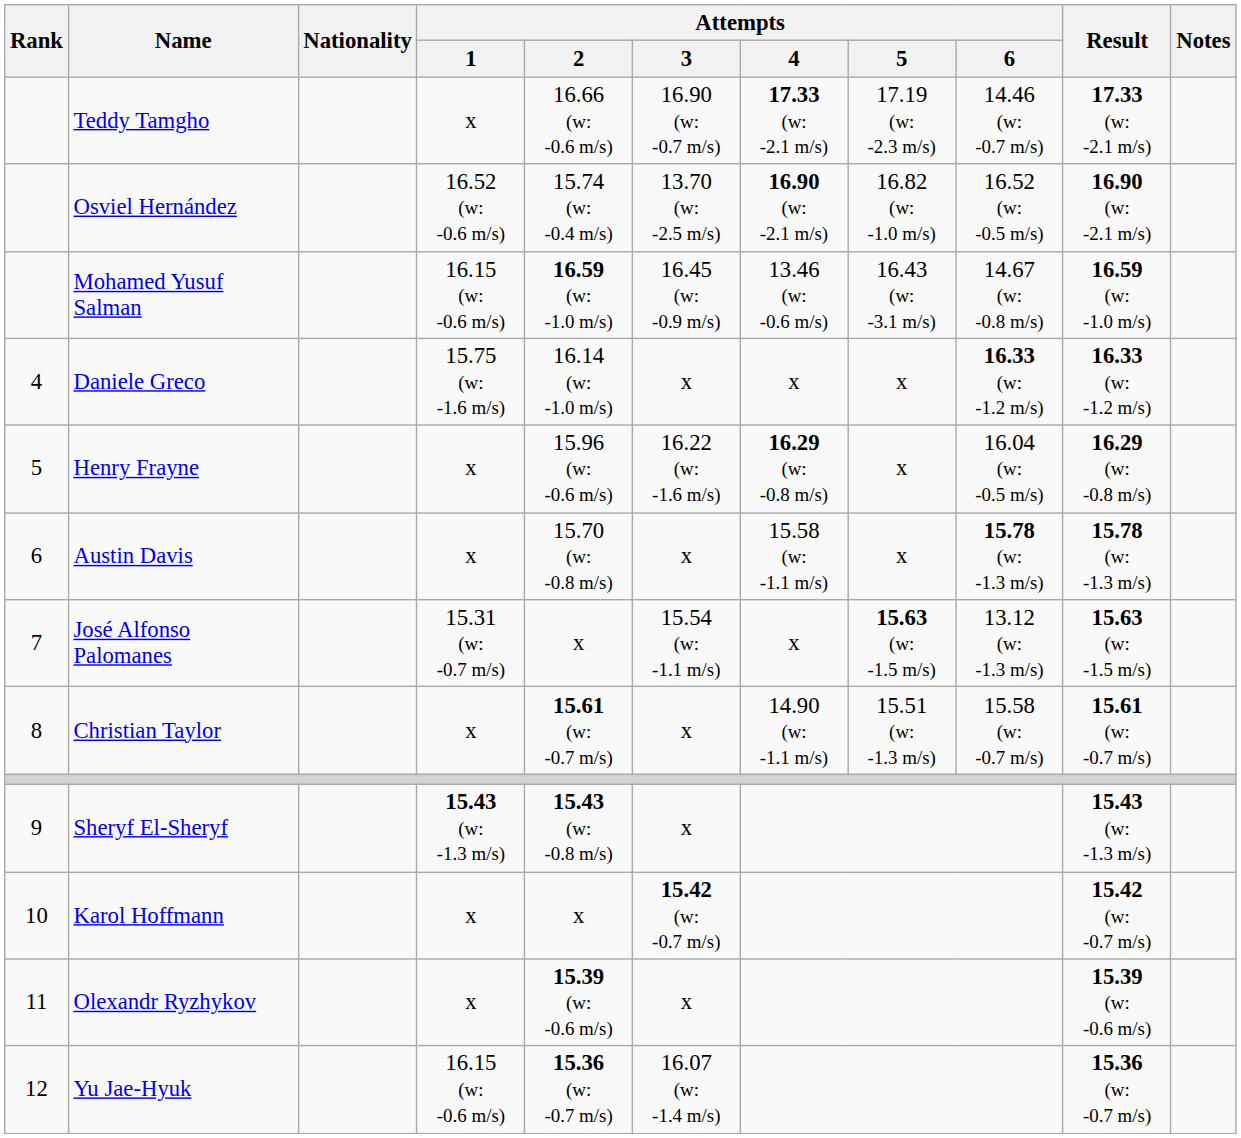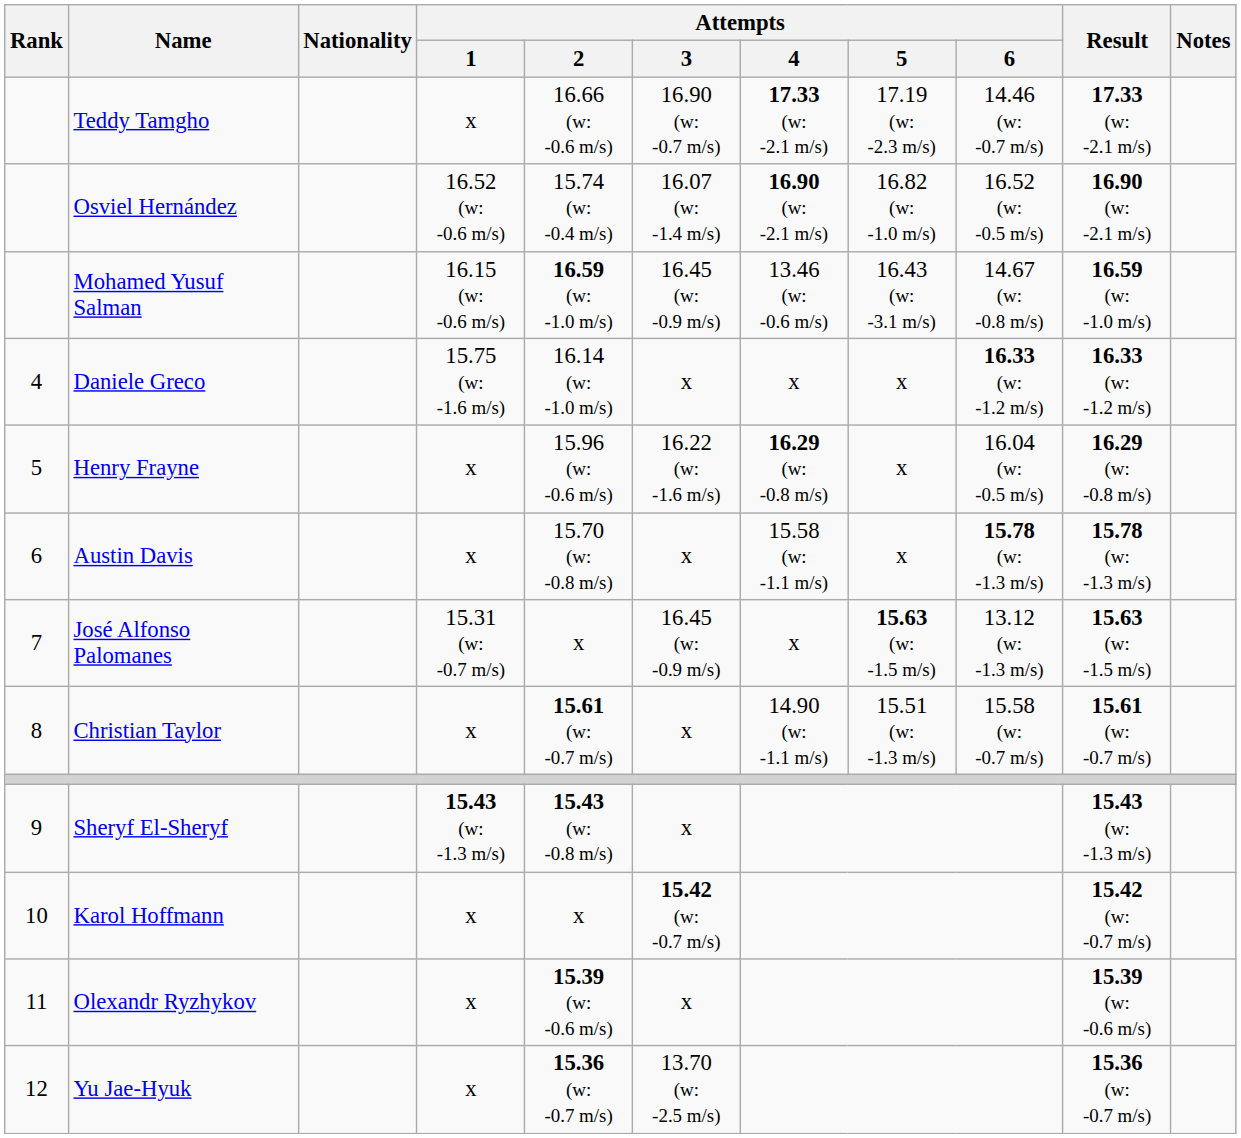 <table class="wikitable sortable" style="text-align:center">
 <tr>
 <th rowspan=2>Rank</th>
 <th rowspan=2>Name</th>
 <th rowspan=2>Nationality</th>
 <th colspan=6>Attempts</th>
 <th rowspan=2>Result</th>
 <th rowspan=2>Notes</th>
 </tr>
 <tr>
 <th>1</th>
 <th>2</th>
 <th>3</th>
 <th>4</th>
 <th>5</th>
 <th>6</th>
 </tr>
 <tr>
 <td></td>
 <td align=left><a href='#'>Teddy Tamgho</a></td>
 <td align=left></td>
 <td>x</td>
 <td>16.66<br><small>(w: -0.6 m/s)</small></td>
 <td>16.90<br><small>(w: -0.7 m/s)</small></td>
 <td><strong>17.33</strong><br><small>(w: -2.1 m/s)</small></td>
 <td>17.19<br><small>(w: -2.3 m/s)</small></td>
 <td>14.46<br><small>(w: -0.7 m/s)</small></td>
 <td><strong>17.33</strong> <br><small>(w: -2.1 m/s)</small></td>
 <td></td>
 </tr>
 <tr>
 <td></td>
 <td align=left><a href='#'>Osviel Hernández</a></td>
 <td align=left></td>
 <td>16.52<br><small>(w: -0.6 m/s)</small></td>
 <td>15.74<br><small>(w: -0.4 m/s)</small></td>
-<td>13.70<br><small>(w: -2.5 m/s)</small></td>
+<td>16.07<br><small>(w: -1.4 m/s)</small></td>
 <td><strong>16.90</strong><br><small>(w: -2.1 m/s)</small></td>
 <td>16.82<br><small>(w: -1.0 m/s)</small></td>
 <td>16.52<br><small>(w: -0.5 m/s)</small></td>
 <td><strong>16.90</strong> <br><small>(w: -2.1 m/s)</small></td>
 <td></td>
 </tr>
 <tr>
 <td></td>
 <td align=left><a href='#'>Mohamed Yusuf Salman</a></td>
 <td align=left></td>
 <td>16.15<br><small>(w: -0.6 m/s)</small></td>
 <td><strong>16.59</strong><br><small>(w: -1.0 m/s)</small></td>
 <td>16.45<br><small>(w: -0.9 m/s)</small></td>
 <td>13.46<br><small>(w: -0.6 m/s)</small></td>
 <td>16.43<br><small>(w: -3.1 m/s)</small></td>
 <td>14.67<br><small>(w: -0.8 m/s)</small></td>
 <td><strong>16.59</strong> <br><small>(w: -1.0 m/s)</small></td>
 <td></td>
 </tr>
 <tr>
 <td>4</td>
 <td align=left><a href='#'>Daniele Greco</a></td>
 <td align=left></td>
 <td>15.75<br><small>(w: -1.6 m/s)</small></td>
 <td>16.14<br><small>(w: -1.0 m/s)</small></td>
 <td>x</td>
 <td>x</td>
 <td>x</td>
 <td><strong>16.33</strong><br><small>(w: -1.2 m/s)</small></td>
 <td><strong>16.33</strong> <br><small>(w: -1.2 m/s)</small></td>
 <td></td>
 </tr>
 <tr>
 <td>5</td>
 <td align=left><a href='#'>Henry Frayne</a></td>
 <td align=left></td>
 <td>x</td>
 <td>15.96<br><small>(w: -0.6 m/s)</small></td>
 <td>16.22<br><small>(w: -1.6 m/s)</small></td>
 <td><strong>16.29</strong><br><small>(w: -0.8 m/s)</small></td>
 <td>x</td>
 <td>16.04<br><small>(w: -0.5 m/s)</small></td>
 <td><strong>16.29</strong> <br><small>(w: -0.8 m/s)</small></td>
 <td></td>
 </tr>
 <tr>
 <td>6</td>
 <td align=left><a href='#'>Austin Davis</a></td>
 <td align=left></td>
 <td>x</td>
 <td>15.70<br><small>(w: -0.8 m/s)</small></td>
 <td>x</td>
 <td>15.58<br><small>(w: -1.1 m/s)</small></td>
 <td>x</td>
 <td><strong>15.78</strong><br><small>(w: -1.3 m/s)</small></td>
 <td><strong>15.78</strong> <br><small>(w: -1.3 m/s)</small></td>
 <td></td>
 </tr>
 <tr>
 <td>7</td>
 <td align=left><a href='#'>José Alfonso Palomanes</a></td>
 <td align=left></td>
 <td>15.31<br><small>(w: -0.7 m/s)</small></td>
 <td>x</td>
-<td>15.54<br><small>(w: -1.1 m/s)</small></td>
+<td>16.45<br><small>(w: -0.9 m/s)</small></td>
 <td>x</td>
 <td><strong>15.63</strong><br><small>(w: -1.5 m/s)</small></td>
 <td>13.12<br><small>(w: -1.3 m/s)</small></td>
 <td><strong>15.63</strong> <br><small>(w: -1.5 m/s)</small></td>
 <td></td>
 </tr>
 <tr>
 <td>8</td>
 <td align=left><a href='#'>Christian Taylor</a></td>
 <td align=left></td>
 <td>x</td>
 <td><strong>15.61</strong><br><small>(w: -0.7 m/s)</small></td>
 <td>x</td>
 <td>14.90<br><small>(w: -1.1 m/s)</small></td>
 <td>15.51<br><small>(w: -1.3 m/s)</small></td>
 <td>15.58<br><small>(w: -0.7 m/s)</small></td>
 <td><strong>15.61</strong> <br><small>(w: -0.7 m/s)</small></td>
 <td></td>
 </tr>
 <tr>
 <td colspan=11 bgcolor=lightgray></td>
 </tr>
 <tr>
 <td>9</td>
 <td align=left><a href='#'>Sheryf El-Sheryf</a></td>
 <td align=left></td>
 <td><strong>15.43</strong><br><small>(w: -1.3 m/s)</small></td>
 <td><strong>15.43</strong><br><small>(w: -0.8 m/s)</small></td>
 <td>x</td>
 <td colspan=3></td>
 <td><strong>15.43</strong> <br><small>(w: -1.3 m/s)</small></td>
 <td></td>
 </tr>
 <tr>
 <td>10</td>
 <td align=left><a href='#'>Karol Hoffmann</a></td>
 <td align=left></td>
 <td>x</td>
 <td>x</td>
 <td><strong>15.42</strong><br><small>(w: -0.7 m/s)</small></td>
 <td colspan=3></td>
 <td><strong>15.42</strong> <br><small>(w: -0.7 m/s)</small></td>
 <td></td>
 </tr>
 <tr>
 <td>11</td>
 <td align=left><a href='#'>Olexandr Ryzhykov</a></td>
 <td align=left></td>
 <td>x</td>
 <td><strong>15.39</strong><br><small>(w: -0.6 m/s)</small></td>
 <td>x</td>
 <td colspan=3></td>
 <td><strong>15.39</strong> <br><small>(w: -0.6 m/s)</small></td>
 <td></td>
 </tr>
 <tr>
 <td>12</td>
 <td align=left><a href='#'>Yu Jae-Hyuk</a></td>
 <td align=left></td>
-<td>16.15<br><small>(w: -0.6 m/s)</small></td>
+<td>x</td>
 <td><strong>15.36</strong><br><small>(w: -0.7 m/s)</small></td>
-<td>16.07<br><small>(w: -1.4 m/s)</small></td>
+<td>13.70<br><small>(w: -2.5 m/s)</small></td>
 <td colspan=3></td>
 <td><strong>15.36</strong> <br><small>(w: -0.7 m/s)</small></td>
 <td></td>
 </tr>
 </table>
